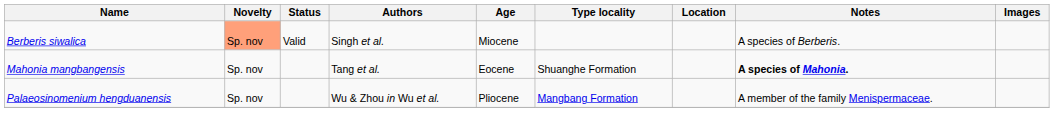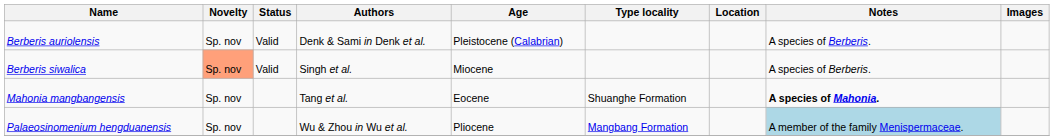 <table class="wikitable sortable" align="center" width="100%">
 <tr>
 <th>Name</th>
 <th>Novelty</th>
 <th>Status</th>
 <th>Authors</th>
 <th>Age</th>
 <th>Type locality</th>
 <th>Location</th>
 <th>Notes</th>
 <th>Images</th>
+</tr>
+<tr>
+<td><br><em><a href='#'>Berberis auriolensis</a></em></td>
+<td><br>Sp. nov</td>
+<td><br>Valid</td>
+<td><br>Denk & Sami <em>in</em> Denk <em>et al.</em></td>
+<td><br>Pleistocene (<a href='#'>Calabrian</a>)</td>
+<td></td>
+<td><br></td>
+<td><br>A species of <em><a href='#'>Berberis</a></em>.</td>
+<td></td>
 </tr>
 <tr>
 <td><br><em><a href='#'>Berberis siwalica</a></em></td>
 <td style="background: lightsalmon;"><br>Sp. nov</td>
 <td><br>Valid</td>
 <td><br>Singh <em>et al.</em></td>
 <td><br>Miocene</td>
 <td></td>
 <td><br></td>
 <td><br>A species of <em>Berberis</em>.</td>
 <td></td>
 </tr>
 <tr>
 <td><br><em><a href='#'>Mahonia mangbangensis</a></em></td>
 <td><br>Sp. nov</td>
 <td></td>
 <td><br>Tang <em>et al.</em></td>
 <td><br>Eocene</td>
 <td><br>Shuanghe Formation</td>
 <td><br></td>
 <td><strong><br>A species of <em><a href='#'>Mahonia</a></em>.</strong></td>
 <td></td>
 </tr>
 <tr>
 <td><br><em><a href='#'>Palaeosinomenium hengduanensis</a></em></td>
 <td><br>Sp. nov</td>
 <td></td>
 <td><br>Wu & Zhou <em>in</em> Wu <em>et al.</em></td>
 <td><br>Pliocene</td>
 <td><br><a href='#'>Mangbang Formation</a></td>
 <td><br></td>
-<td><br>A member of the family <a href='#'>Menispermaceae</a>.</td>
+<td style="background: lightblue;"><br>A member of the family <a href='#'>Menispermaceae</a>.</td>
 <td></td>
 </tr>
 <tr>
 </tr>
 </table>
